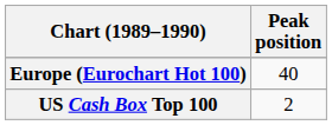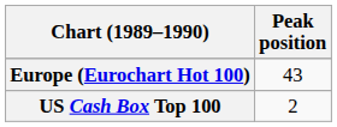 <table class="wikitable sortable plainrowheaders" style="text-align:center">
 <tr>
 <th>Chart (1989–1990)</th>
 <th>Peak<br>position</th>
 </tr>
 <tr>
 </tr>
 <tr>
 </tr>
 <tr>
 </tr>
 <tr>
 <th scope="row">Europe (<a href='#'>Eurochart Hot 100</a>)</th>
-<td>40</td>
+<td>43</td>
 </tr>
 <tr>
 </tr>
 <tr>
 </tr>
 <tr>
 </tr>
 <tr>
 </tr>
 <tr>
 </tr>
 <tr>
 </tr>
 <tr>
 </tr>
 <tr>
 <th scope="row">US <em><a href='#'>Cash Box</a></em> Top 100</th>
 <td>2</td>
 </tr>
 </table>
